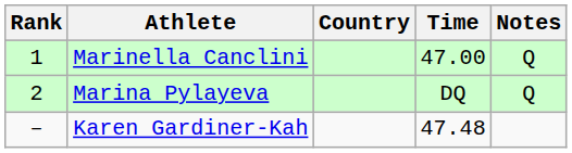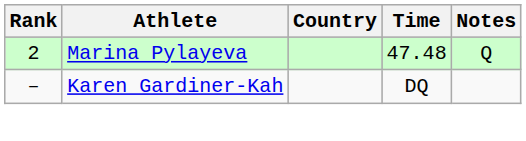 <table class="wikitable" style="text-align:center">
 <tr>
 <th>Rank</th>
 <th>Athlete</th>
 <th>Country</th>
 <th>Time</th>
 <th>Notes</th>
 </tr>
 <tr bgcolor=ccffcc>
-<td>1</td>
-<td align=left><a href='#'>Marinella Canclini</a></td>
-<td align=left></td>
-<td>47.00</td>
-<td>Q </td>
-</tr>
-<tr bgcolor=ccffcc>
 <td>2</td>
 <td align=left><a href='#'>Marina Pylayeva</a></td>
 <td align=left></td>
-<td>DQ</td>
+<td>47.48</td>
 <td>Q</td>
 </tr>
 <tr>
 <td>–</td>
 <td align=left><a href='#'>Karen Gardiner-Kah</a></td>
 <td align=left></td>
-<td>47.48</td>
+<td>DQ</td>
 <td></td>
 </tr>
 </table>
